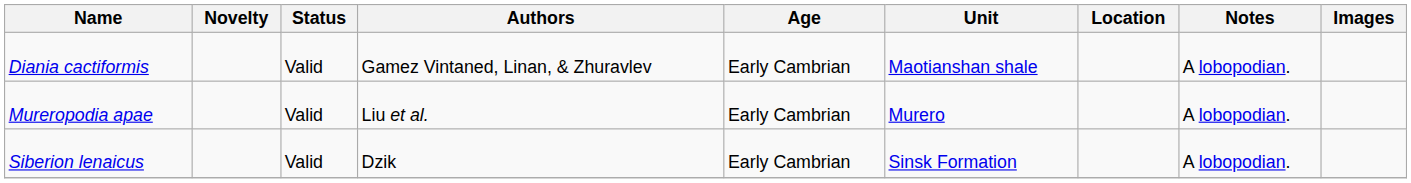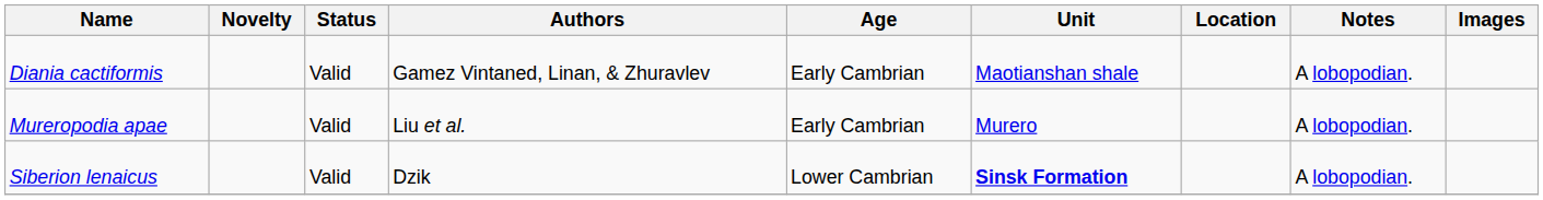 <table class="wikitable sortable" align="center" width="100%">
 <tr>
 <th>Name</th>
 <th>Novelty</th>
 <th>Status</th>
 <th>Authors</th>
 <th>Age</th>
 <th>Unit</th>
 <th>Location</th>
 <th>Notes</th>
 <th>Images</th>
 </tr>
 <tr>
 <td><br><em><a href='#'>Diania cactiformis</a></em></td>
 <td></td>
 <td><br>Valid</td>
 <td><br>Gamez Vintaned, Linan, & Zhuravlev</td>
 <td><br>Early Cambrian</td>
 <td><br><a href='#'>Maotianshan shale</a></td>
 <td><br></td>
 <td><br>A <a href='#'>lobopodian</a>.</td>
 <td></td>
 </tr>
 <tr>
 <td><br><em><a href='#'>Mureropodia apae</a></em></td>
 <td></td>
 <td><br>Valid</td>
 <td><br>Liu <em>et al.</em></td>
 <td><br>Early Cambrian</td>
 <td><br><a href='#'>Murero</a></td>
 <td><br></td>
 <td><br>A <a href='#'>lobopodian</a>.</td>
 <td></td>
 </tr>
 <tr>
 <td><br><em><a href='#'>Siberion lenaicus</a></em></td>
 <td></td>
 <td><br>Valid</td>
 <td><br>Dzik</td>
-<td><br>Early Cambrian</td>
-<td><br><a href='#'>Sinsk Formation</a></td>
+<td><br>Lower Cambrian</td>
+<td><strong><br><a href='#'>Sinsk Formation</a></strong></td>
 <td><br></td>
 <td><br>A <a href='#'>lobopodian</a>.</td>
 <td></td>
 </tr>
 <tr>
 </tr>
 </table>
